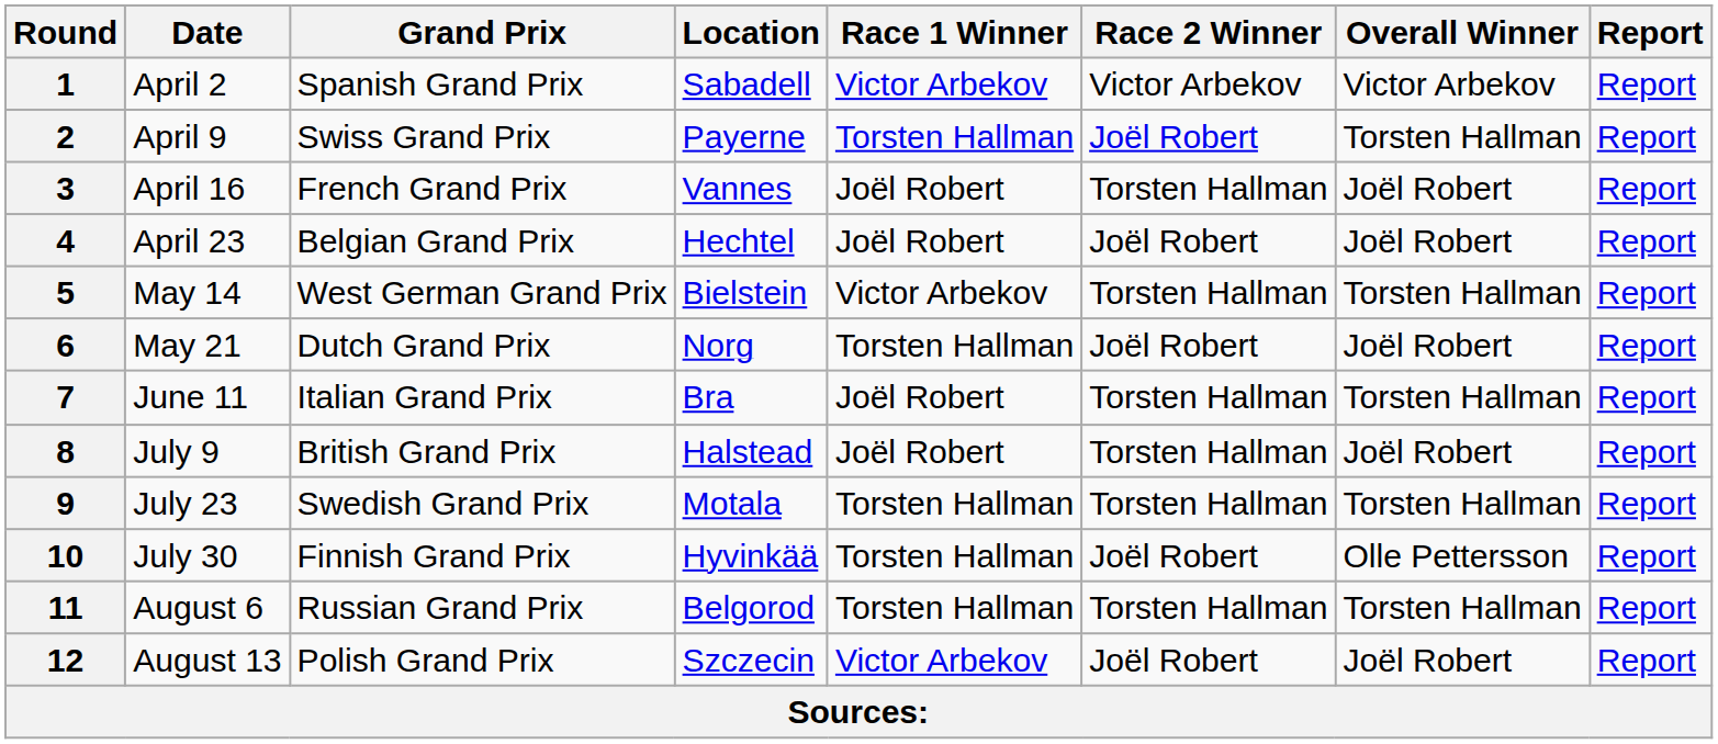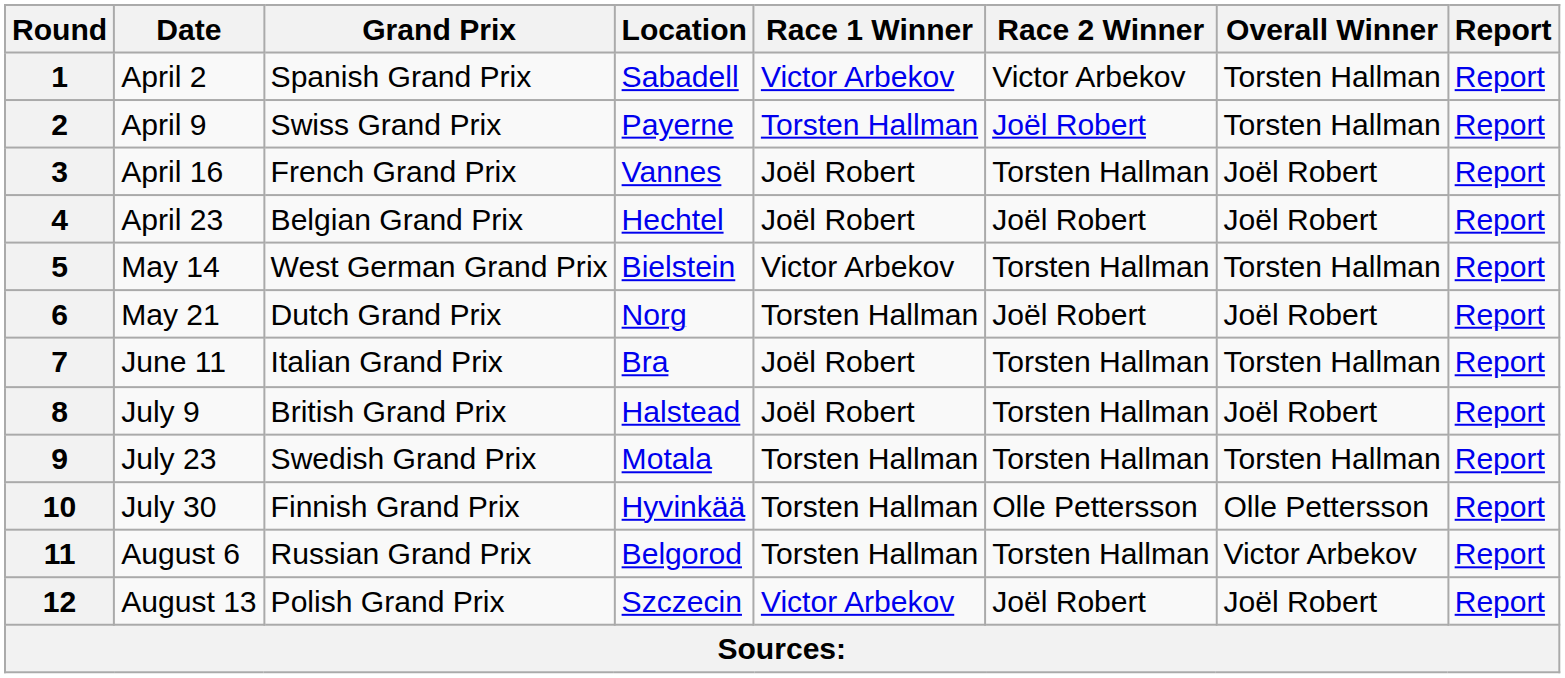 <table class="wikitable" style="font-size: 95%;">
 <tr>
 <th align=center>Round</th>
 <th align=center>Date</th>
 <th align=center>Grand Prix</th>
 <th align=center>Location</th>
 <th align=center>Race 1 Winner</th>
 <th align=center>Race 2 Winner</th>
 <th align=center>Overall Winner</th>
 <th align=center>Report</th>
 </tr>
 <tr>
 <th>1</th>
 <td>April 2</td>
 <td> Spanish Grand Prix</td>
 <td><a href='#'>Sabadell</a></td>
 <td> <a href='#'>Victor Arbekov</a></td>
 <td> Victor Arbekov</td>
-<td> Victor Arbekov</td>
+<td> Torsten Hallman</td>
 <td><a href='#'>Report</a></td>
 </tr>
 <tr>
 <th>2</th>
 <td>April 9</td>
 <td> Swiss Grand Prix</td>
 <td><a href='#'>Payerne</a></td>
 <td> <a href='#'>Torsten Hallman</a></td>
 <td> <a href='#'>Joël Robert</a></td>
 <td> Torsten Hallman</td>
 <td><a href='#'>Report</a></td>
 </tr>
 <tr>
 <th>3</th>
 <td>April 16</td>
 <td> French Grand Prix</td>
 <td><a href='#'>Vannes</a></td>
 <td> Joël Robert</td>
 <td> Torsten Hallman</td>
 <td> Joël Robert</td>
 <td><a href='#'>Report</a></td>
 </tr>
 <tr>
 <th>4</th>
 <td>April 23</td>
 <td> Belgian Grand Prix</td>
 <td><a href='#'>Hechtel</a></td>
 <td> Joël Robert</td>
 <td> Joël Robert</td>
 <td> Joël Robert</td>
 <td><a href='#'>Report</a></td>
 </tr>
 <tr>
 <th>5</th>
 <td>May 14</td>
 <td> West German Grand Prix</td>
 <td><a href='#'>Bielstein</a></td>
 <td> Victor Arbekov</td>
 <td> Torsten Hallman</td>
 <td> Torsten Hallman</td>
 <td><a href='#'>Report</a></td>
 </tr>
 <tr>
 <th>6</th>
 <td>May 21</td>
 <td> Dutch Grand Prix</td>
 <td><a href='#'>Norg</a></td>
 <td> Torsten Hallman</td>
 <td> Joël Robert</td>
 <td> Joël Robert</td>
 <td><a href='#'>Report</a></td>
 </tr>
 <tr>
 <th>7</th>
 <td>June 11</td>
 <td> Italian Grand Prix</td>
 <td><a href='#'>Bra</a></td>
 <td> Joël Robert</td>
 <td> Torsten Hallman</td>
 <td> Torsten Hallman</td>
 <td><a href='#'>Report</a></td>
 </tr>
 <tr>
 <th>8</th>
 <td>July 9</td>
 <td> British Grand Prix</td>
 <td><a href='#'>Halstead</a></td>
 <td> Joël Robert</td>
 <td> Torsten Hallman</td>
 <td> Joël Robert</td>
 <td><a href='#'>Report</a></td>
 </tr>
 <tr>
 <th>9</th>
 <td>July 23</td>
 <td> Swedish Grand Prix</td>
 <td><a href='#'>Motala</a></td>
 <td> Torsten Hallman</td>
 <td> Torsten Hallman</td>
 <td> Torsten Hallman</td>
 <td><a href='#'>Report</a></td>
 </tr>
 <tr>
 <th>10</th>
 <td>July 30</td>
 <td> Finnish Grand Prix</td>
 <td><a href='#'>Hyvinkää</a></td>
 <td> Torsten Hallman</td>
-<td> Joël Robert</td>
+<td> Olle Pettersson</td>
 <td> Olle Pettersson</td>
 <td><a href='#'>Report</a></td>
 </tr>
 <tr>
 <th>11</th>
 <td>August 6</td>
 <td> Russian Grand Prix</td>
 <td><a href='#'>Belgorod</a></td>
 <td> Torsten Hallman</td>
 <td> Torsten Hallman</td>
-<td> Torsten Hallman</td>
+<td> Victor Arbekov</td>
 <td><a href='#'>Report</a></td>
 </tr>
 <tr>
 <th>12</th>
 <td>August 13</td>
 <td> Polish Grand Prix</td>
 <td><a href='#'>Szczecin</a></td>
 <td> <a href='#'>Victor Arbekov</a></td>
 <td> Joël Robert</td>
 <td> Joël Robert</td>
 <td><a href='#'>Report</a></td>
 </tr>
 <tr>
 <th colspan=8>Sources:</th>
 </tr>
 </table>
